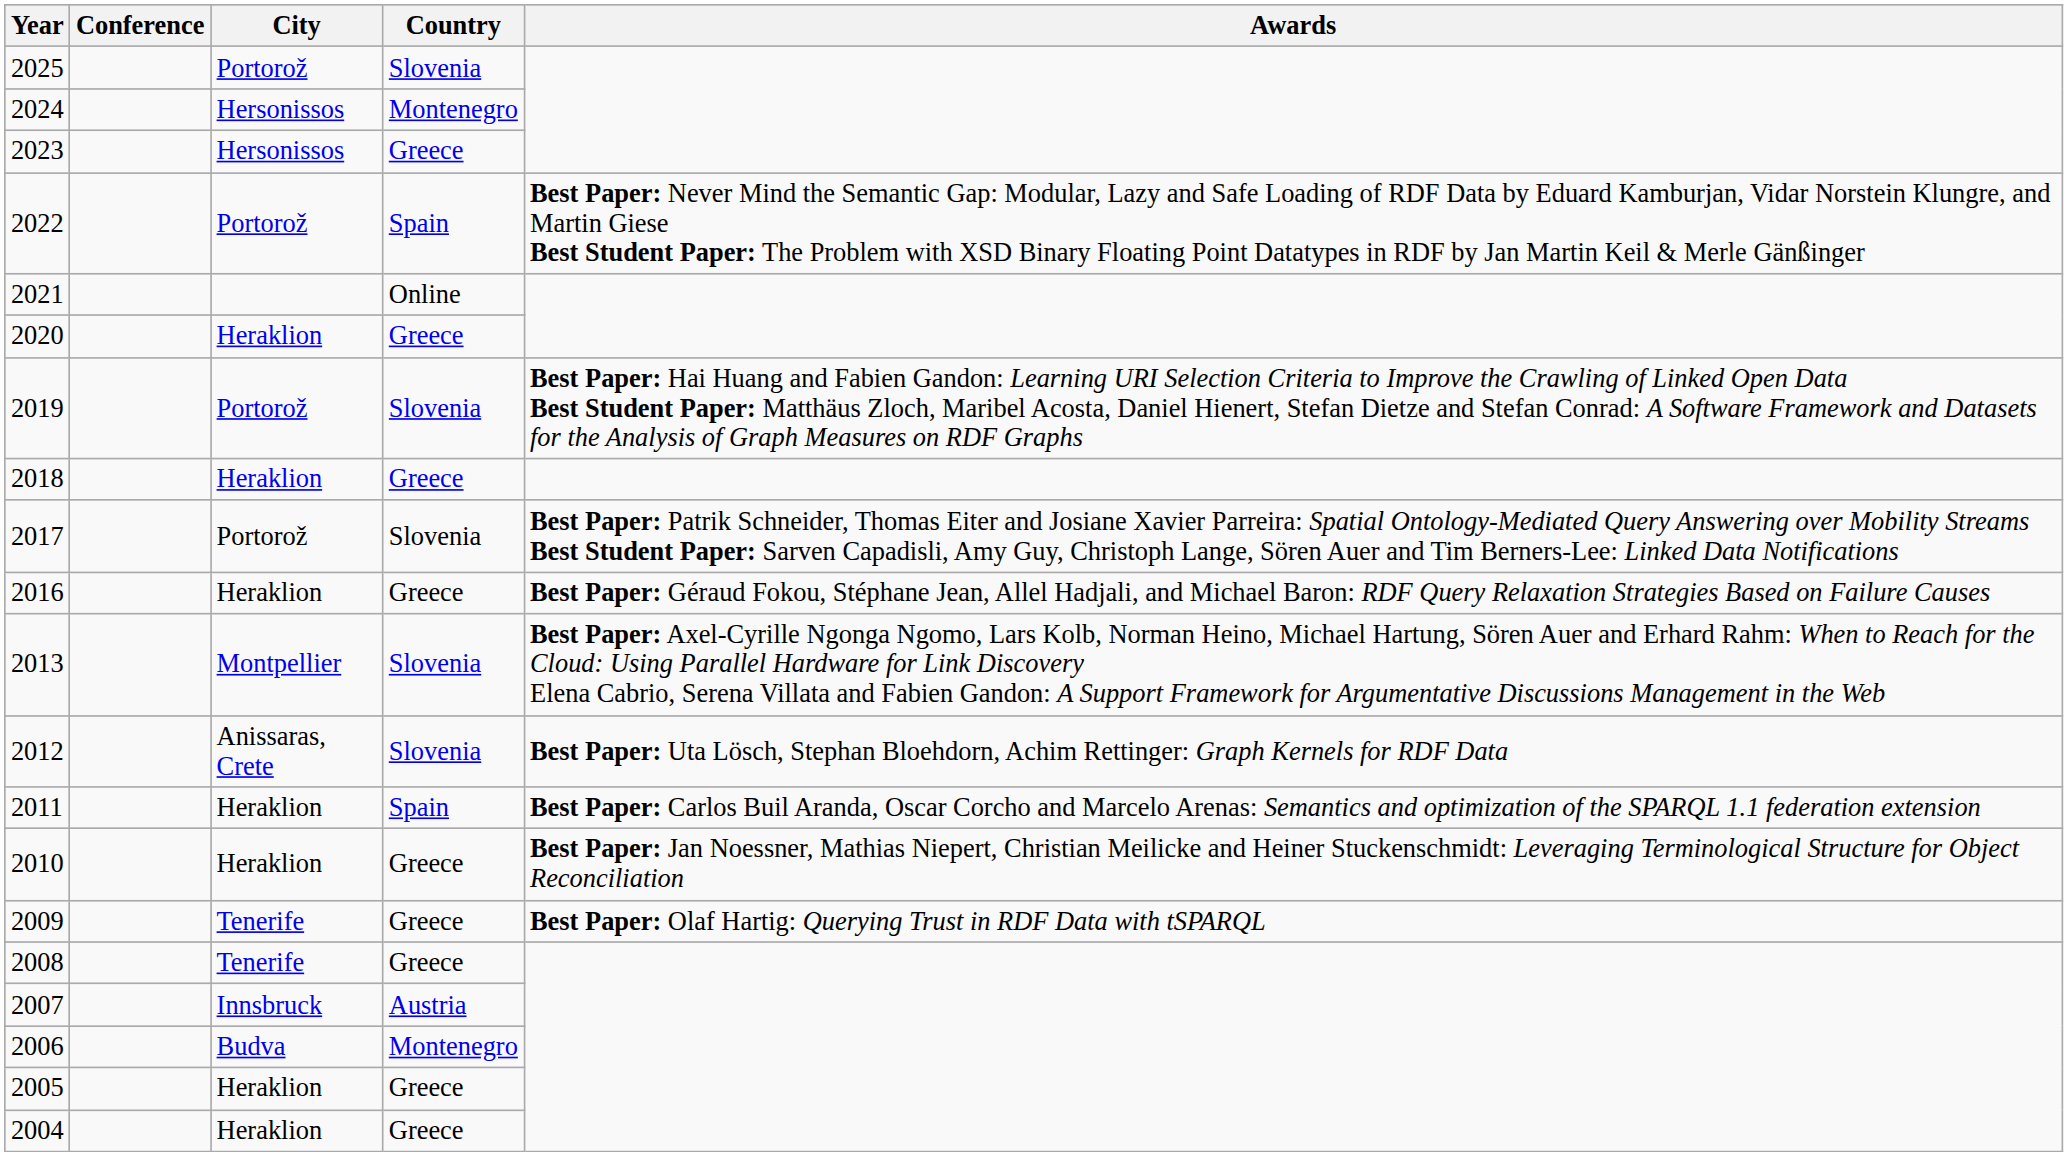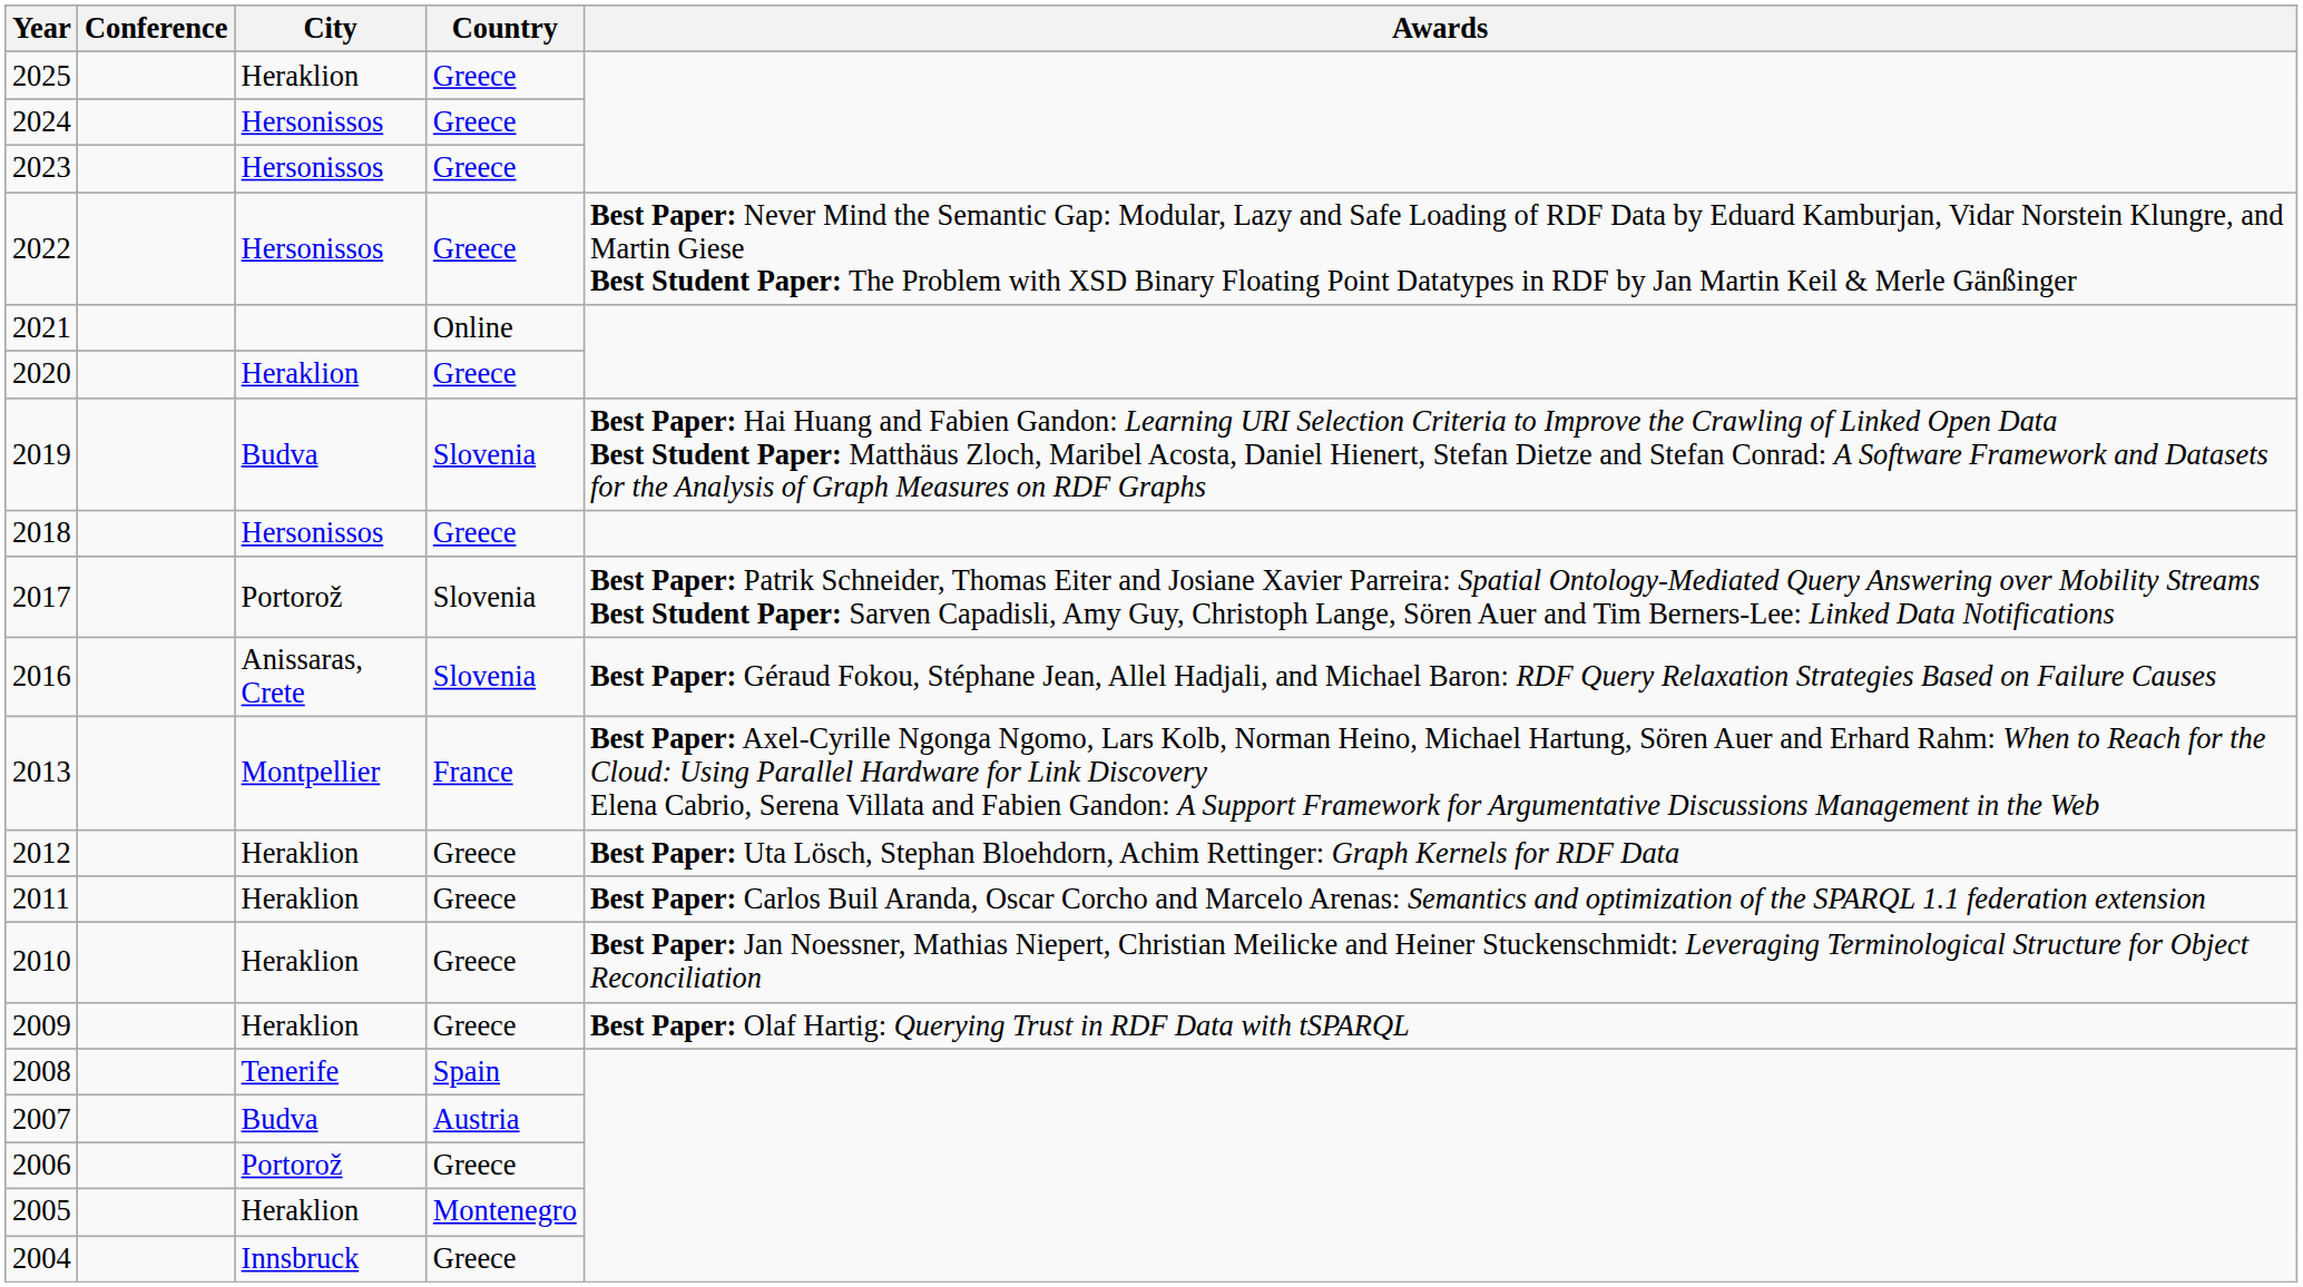 <table class="wikitable">
 <tr>
 <th>Year</th>
 <th>Conference</th>
 <th>City</th>
 <th>Country</th>
 <th>Awards</th>
 </tr>
 <tr>
 <td>2025</td>
 <td></td>
-<td><a href='#'>Portorož</a></td>
-<td><a href='#'>Slovenia</a></td>
+<td>Heraklion</td>
+<td><a href='#'>Greece</a></td>
 </tr>
 <tr>
 <td>2024</td>
 <td></td>
 <td><a href='#'>Hersonissos</a></td>
-<td><a href='#'>Montenegro</a></td>
+<td><a href='#'>Greece</a></td>
 </tr>
 <tr>
 <td>2023</td>
 <td></td>
 <td><a href='#'>Hersonissos</a></td>
 <td><a href='#'>Greece</a></td>
 </tr>
 <tr>
 <td>2022</td>
 <td></td>
-<td><a href='#'>Portorož</a></td>
-<td><a href='#'>Spain</a></td>
+<td><a href='#'>Hersonissos</a></td>
+<td><a href='#'>Greece</a></td>
 <td><strong>Best Paper:</strong> Never Mind the Semantic Gap: Modular, Lazy and Safe Loading of RDF Data by Eduard Kamburjan, Vidar Norstein Klungre, and Martin Giese<br><strong>Best Student Paper:</strong> The Problem with XSD Binary Floating Point Datatypes in RDF by Jan Martin Keil & Merle Gänßinger</td>
 </tr>
 <tr>
 <td>2021</td>
 <td></td>
 <td></td>
 <td>Online</td>
 </tr>
 <tr>
 <td>2020</td>
 <td></td>
 <td><a href='#'>Heraklion</a></td>
 <td><a href='#'>Greece</a></td>
 </tr>
 <tr>
 <td>2019</td>
 <td></td>
-<td><a href='#'>Portorož</a></td>
+<td><a href='#'>Budva</a></td>
 <td><a href='#'>Slovenia</a></td>
 <td><strong>Best Paper:</strong> Hai Huang and Fabien Gandon: <em>Learning URI Selection Criteria to Improve the Crawling of Linked Open Data</em><br><strong>Best Student Paper:</strong> Matthäus Zloch, Maribel Acosta, Daniel Hienert, Stefan Dietze and Stefan Conrad: <em>A Software Framework and Datasets for the Analysis of Graph Measures on RDF Graphs</em></td>
 </tr>
 <tr>
 <td>2018</td>
 <td></td>
-<td><a href='#'>Heraklion</a></td>
+<td><a href='#'>Hersonissos</a></td>
 <td><a href='#'>Greece</a></td>
 </tr>
 <tr>
 <td>2017</td>
 <td></td>
 <td>Portorož</td>
 <td>Slovenia</td>
 <td><strong>Best Paper:</strong> Patrik Schneider, Thomas Eiter and Josiane Xavier Parreira: <em>Spatial Ontology-Mediated Query Answering over Mobility Streams</em><br><strong>Best Student Paper:</strong> Sarven Capadisli, Amy Guy, Christoph Lange, Sören Auer and Tim Berners-Lee: <em>Linked Data Notifications</em></td>
 </tr>
 <tr>
 <td>2016</td>
 <td></td>
-<td>Heraklion</td>
-<td>Greece</td>
+<td>Anissaras, <a href='#'>Crete</a></td>
+<td><a href='#'>Slovenia</a></td>
 <td><strong>Best Paper:</strong> Géraud Fokou, Stéphane Jean, Allel Hadjali, and Michael Baron: <em>RDF Query Relaxation Strategies Based on Failure Causes</em></td>
 </tr>
 <tr>
 <td>2013</td>
 <td> </td>
 <td><a href='#'>Montpellier</a></td>
-<td><a href='#'>Slovenia</a></td>
+<td><a href='#'>France</a></td>
 <td><strong>Best Paper:</strong> Axel-Cyrille Ngonga Ngomo, Lars Kolb, Norman Heino, Michael Hartung, Sören Auer and Erhard Rahm: <em>When to Reach for the Cloud: Using Parallel Hardware for Link Discovery</em><br>Elena Cabrio, Serena Villata and Fabien Gandon: <em>A Support Framework for Argumentative Discussions Management in the Web</em></td>
 </tr>
 <tr>
 <td>2012</td>
 <td></td>
-<td>Anissaras, <a href='#'>Crete</a></td>
-<td><a href='#'>Slovenia</a></td>
+<td>Heraklion</td>
+<td>Greece</td>
 <td><strong>Best Paper:</strong> Uta Lösch, Stephan Bloehdorn, Achim Rettinger: <em>Graph Kernels for RDF Data</em></td>
 </tr>
 <tr>
 <td>2011</td>
 <td></td>
 <td>Heraklion</td>
-<td><a href='#'>Spain</a></td>
+<td>Greece</td>
 <td><strong>Best Paper:</strong> Carlos Buil Aranda, Oscar Corcho and Marcelo Arenas: <em>Semantics and optimization of the SPARQL 1.1 federation extension</em></td>
 </tr>
 <tr>
 <td>2010</td>
 <td></td>
 <td>Heraklion</td>
 <td>Greece</td>
 <td><strong>Best Paper:</strong> Jan Noessner, Mathias Niepert, Christian Meilicke and Heiner Stuckenschmidt: <em>Leveraging Terminological Structure for Object Reconciliation</em></td>
 </tr>
 <tr>
 <td>2009</td>
 <td></td>
-<td><a href='#'>Tenerife</a></td>
+<td>Heraklion</td>
 <td>Greece</td>
 <td><strong>Best Paper:</strong> Olaf Hartig: <em>Querying Trust in RDF Data with tSPARQL</em></td>
 </tr>
 <tr>
 <td>2008</td>
 <td></td>
 <td><a href='#'>Tenerife</a></td>
-<td>Greece</td>
+<td><a href='#'>Spain</a></td>
 </tr>
 <tr>
 <td>2007</td>
 <td></td>
-<td><a href='#'>Innsbruck</a></td>
+<td><a href='#'>Budva</a></td>
 <td><a href='#'>Austria</a></td>
 </tr>
 <tr>
 <td>2006</td>
 <td></td>
-<td><a href='#'>Budva</a></td>
-<td><a href='#'>Montenegro</a></td>
+<td><a href='#'>Portorož</a></td>
+<td>Greece</td>
 </tr>
 <tr>
 <td>2005</td>
 <td></td>
 <td>Heraklion</td>
-<td>Greece</td>
+<td><a href='#'>Montenegro</a></td>
 </tr>
 <tr>
 <td>2004</td>
 <td></td>
-<td>Heraklion</td>
+<td><a href='#'>Innsbruck</a></td>
 <td>Greece</td>
 </tr>
 </table>
